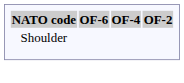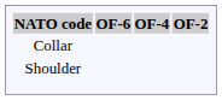 <table style="border:1px solid #8888aa; background-color:#f7f8ff; padding:5px; font-size:95%; margin: 0px 12px 12px 0px; text-align:center;">
 <tr style="background-color:#CCCCCC;">
 <th>NATO code</th>
 <th>OF-6</th>
 <th>OF-4</th>
 <th>OF-2</th>
+</tr>
+<tr>
+<td>Collar</td>
+<td></td>
+<td></td>
+<td></td>
 </tr>
 <tr>
 <td>Shoulder</td>
 <td></td>
 <td></td>
 <td></td>
 </tr>
 <tr>
 <td rowspan=2></td>
 <td></td>
 <td></td>
 <td></td>
 </tr>
 <tr>
 <td></td>
 <td></td>
 <td></td>
 </tr>
 </table>
